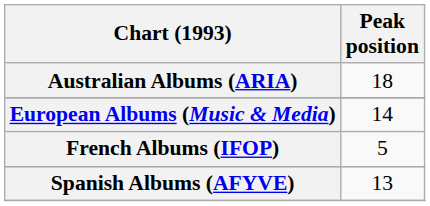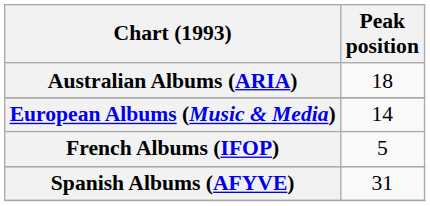 <table class="wikitable sortable plainrowheaders" style="text-align:center">
 <tr>
 <th scope="col">Chart (1993)</th>
 <th scope="col">Peak<br>position</th>
 </tr>
 <tr>
 <th scope="row">Australian Albums (<a href='#'>ARIA</a>)</th>
 <td>18</td>
 </tr>
 <tr>
 </tr>
 <tr>
 </tr>
 <tr>
 <th scope="row"><a href='#'>European Albums</a> (<em><a href='#'>Music & Media</a></em>)</th>
 <td>14</td>
 </tr>
 <tr>
 <th scope="row">French Albums (<a href='#'>IFOP</a>)</th>
 <td>5</td>
 </tr>
 <tr>
 </tr>
 <tr>
 <th scope="row">Spanish Albums (<a href='#'>AFYVE</a>)</th>
-<td>13</td>
+<td>31</td>
 </tr>
 <tr>
 </tr>
 <tr>
 </tr>
 <tr>
 </tr>
 <tr>
 </tr>
 </table>
